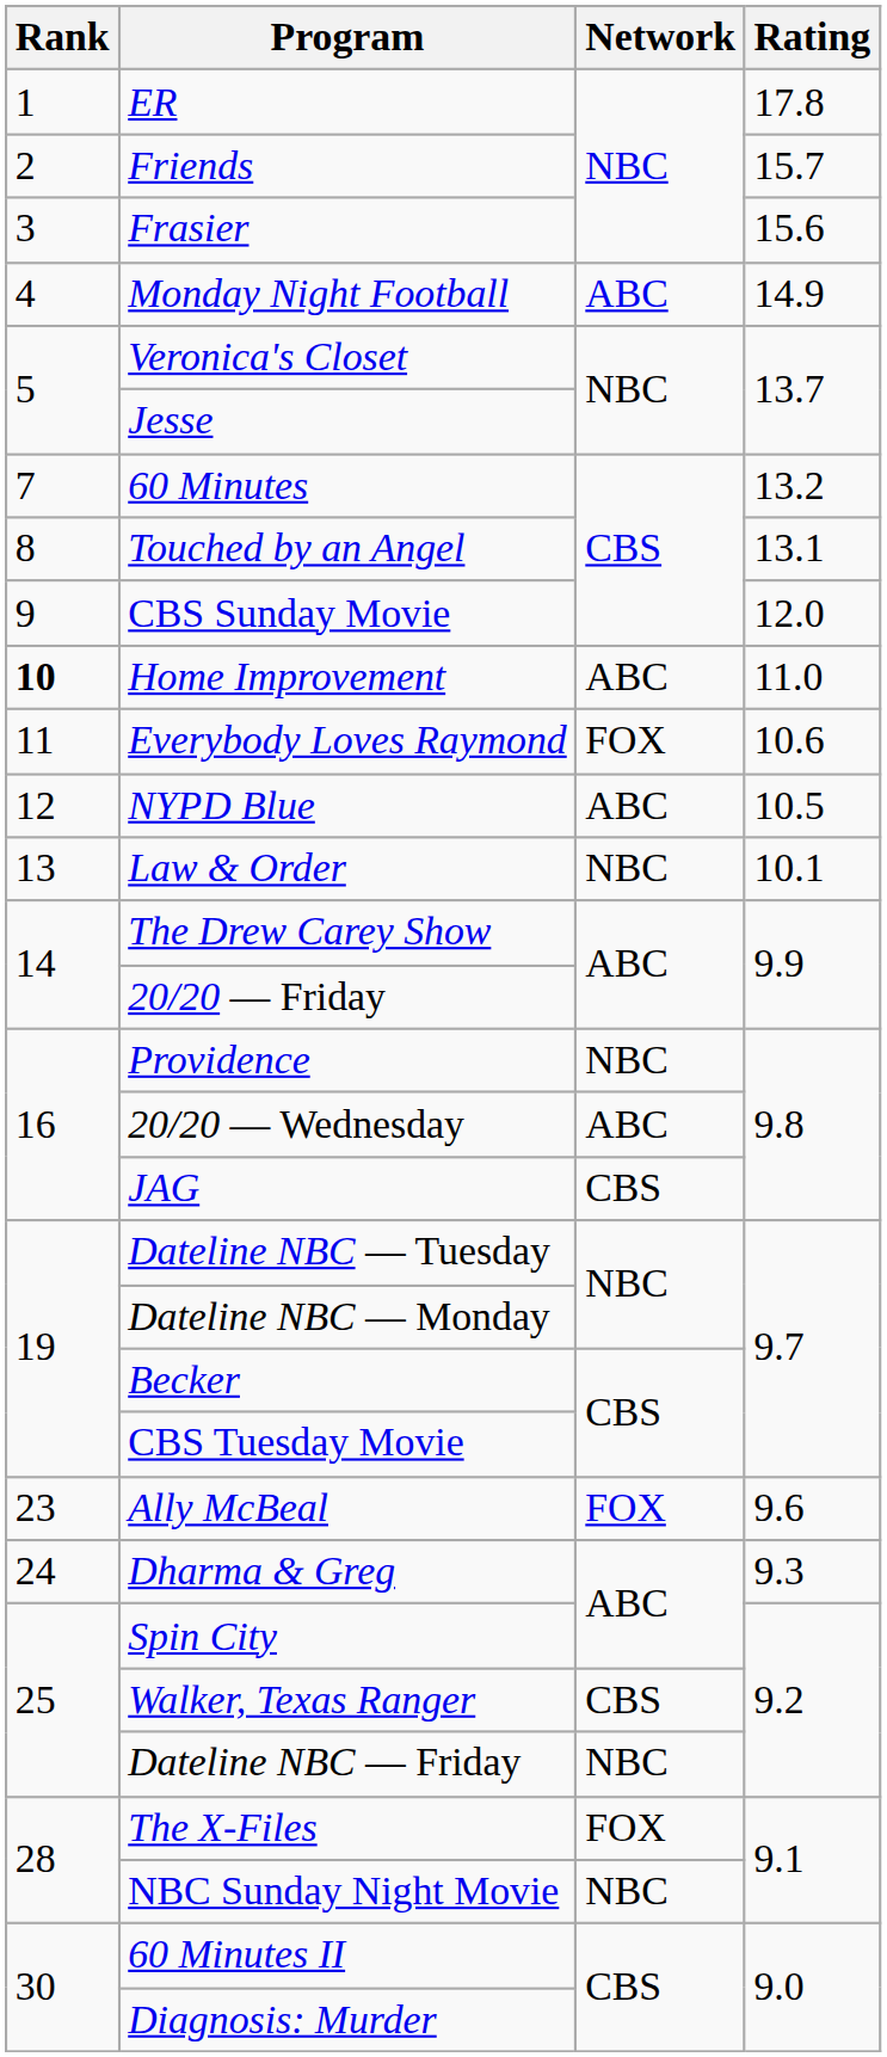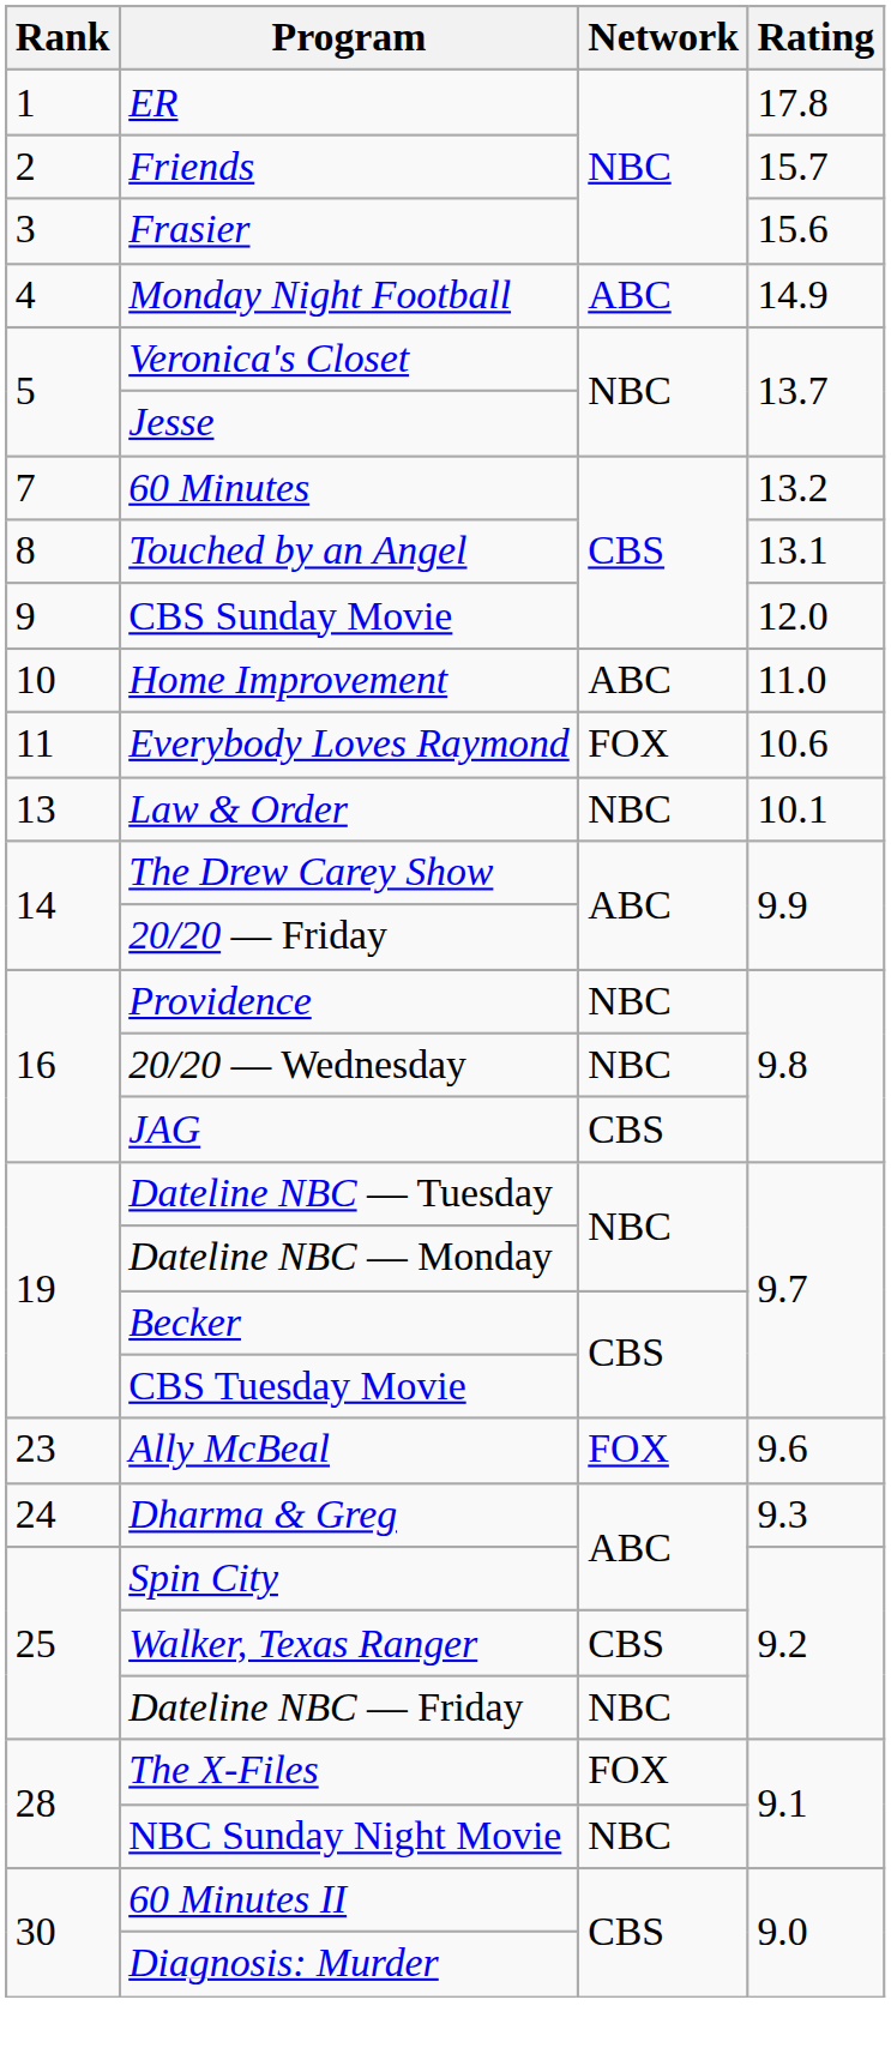 <table class="wikitable">
 <tr>
 <th>Rank</th>
 <th>Program</th>
 <th>Network</th>
 <th>Rating</th>
 </tr>
 <tr>
 <td>1</td>
 <td><em><a href='#'>ER</a></em></td>
 <td rowspan="3"><a href='#'>NBC</a></td>
 <td>17.8</td>
 </tr>
 <tr>
 <td>2</td>
 <td><em><a href='#'>Friends</a></em></td>
 <td>15.7</td>
 </tr>
 <tr>
 <td>3</td>
 <td><em><a href='#'>Frasier</a></em></td>
 <td>15.6</td>
 </tr>
 <tr>
 <td>4</td>
 <td><em><a href='#'>Monday Night Football</a></em></td>
 <td><a href='#'>ABC</a></td>
 <td>14.9</td>
 </tr>
 <tr>
 <td rowspan="2">5</td>
 <td><em><a href='#'>Veronica's Closet</a></em></td>
 <td rowspan="2">NBC</td>
 <td rowspan="2">13.7</td>
 </tr>
 <tr>
 <td><em><a href='#'>Jesse</a></em></td>
 </tr>
 <tr>
 <td>7</td>
 <td><em><a href='#'>60 Minutes</a></em></td>
 <td rowspan="3"><a href='#'>CBS</a></td>
 <td>13.2</td>
 </tr>
 <tr>
 <td>8</td>
 <td><em><a href='#'>Touched by an Angel</a></em></td>
 <td>13.1</td>
 </tr>
 <tr>
 <td>9</td>
 <td><a href='#'>CBS Sunday Movie</a></td>
 <td>12.0</td>
 </tr>
 <tr>
-<td><strong>10</strong></td>
+<td>10</td>
 <td><em><a href='#'>Home Improvement</a></em></td>
 <td>ABC</td>
 <td>11.0</td>
 </tr>
 <tr>
 <td>11</td>
 <td><em><a href='#'>Everybody Loves Raymond</a></em></td>
 <td>FOX</td>
 <td>10.6</td>
-</tr>
-<tr>
-<td>12</td>
-<td><em><a href='#'>NYPD Blue</a></em></td>
-<td>ABC</td>
-<td>10.5</td>
 </tr>
 <tr>
 <td>13</td>
 <td><em><a href='#'>Law & Order</a></em></td>
 <td>NBC</td>
 <td>10.1</td>
 </tr>
 <tr>
 <td rowspan="2">14</td>
 <td><em><a href='#'>The Drew Carey Show</a></em></td>
 <td rowspan="2">ABC</td>
 <td rowspan="2">9.9</td>
 </tr>
 <tr>
 <td><em><a href='#'>20/20</a></em> — Friday</td>
 </tr>
 <tr>
 <td rowspan="3">16</td>
 <td><em><a href='#'>Providence</a></em></td>
 <td>NBC</td>
 <td rowspan="3">9.8</td>
 </tr>
 <tr>
 <td><em>20/20</em> — Wednesday</td>
-<td>ABC</td>
+<td>NBC</td>
 </tr>
 <tr>
 <td><em><a href='#'>JAG</a></em></td>
 <td>CBS</td>
 </tr>
 <tr>
 <td rowspan="4">19</td>
 <td><em><a href='#'>Dateline NBC</a></em> — Tuesday</td>
 <td rowspan="2">NBC</td>
 <td rowspan="4">9.7</td>
 </tr>
 <tr>
 <td><em>Dateline NBC</em> — Monday</td>
 </tr>
 <tr>
 <td><em><a href='#'>Becker</a></em></td>
 <td rowspan="2">CBS</td>
 </tr>
 <tr>
 <td><a href='#'>CBS Tuesday Movie</a></td>
 </tr>
 <tr>
 <td>23</td>
 <td><em><a href='#'>Ally McBeal</a></em></td>
 <td><a href='#'>FOX</a></td>
 <td>9.6</td>
 </tr>
 <tr>
 <td>24</td>
 <td><em><a href='#'>Dharma & Greg</a></em></td>
 <td rowspan="2">ABC</td>
 <td>9.3</td>
 </tr>
 <tr>
 <td rowspan="3">25</td>
 <td><em><a href='#'>Spin City</a></em></td>
 <td rowspan="3">9.2</td>
 </tr>
 <tr>
 <td><em><a href='#'>Walker, Texas Ranger</a></em></td>
 <td>CBS</td>
 </tr>
 <tr>
 <td><em>Dateline NBC</em> — Friday</td>
 <td>NBC</td>
 </tr>
 <tr>
 <td rowspan="2">28</td>
 <td><em><a href='#'>The X-Files</a></em></td>
 <td>FOX</td>
 <td rowspan="2">9.1</td>
 </tr>
 <tr>
 <td><a href='#'>NBC Sunday Night Movie</a></td>
 <td>NBC</td>
 </tr>
 <tr>
 <td rowspan="2">30</td>
 <td><em><a href='#'>60 Minutes II</a></em></td>
 <td rowspan="2">CBS</td>
 <td rowspan="2">9.0</td>
 </tr>
 <tr>
 <td><em><a href='#'>Diagnosis: Murder</a></em></td>
 </tr>
 </table>
